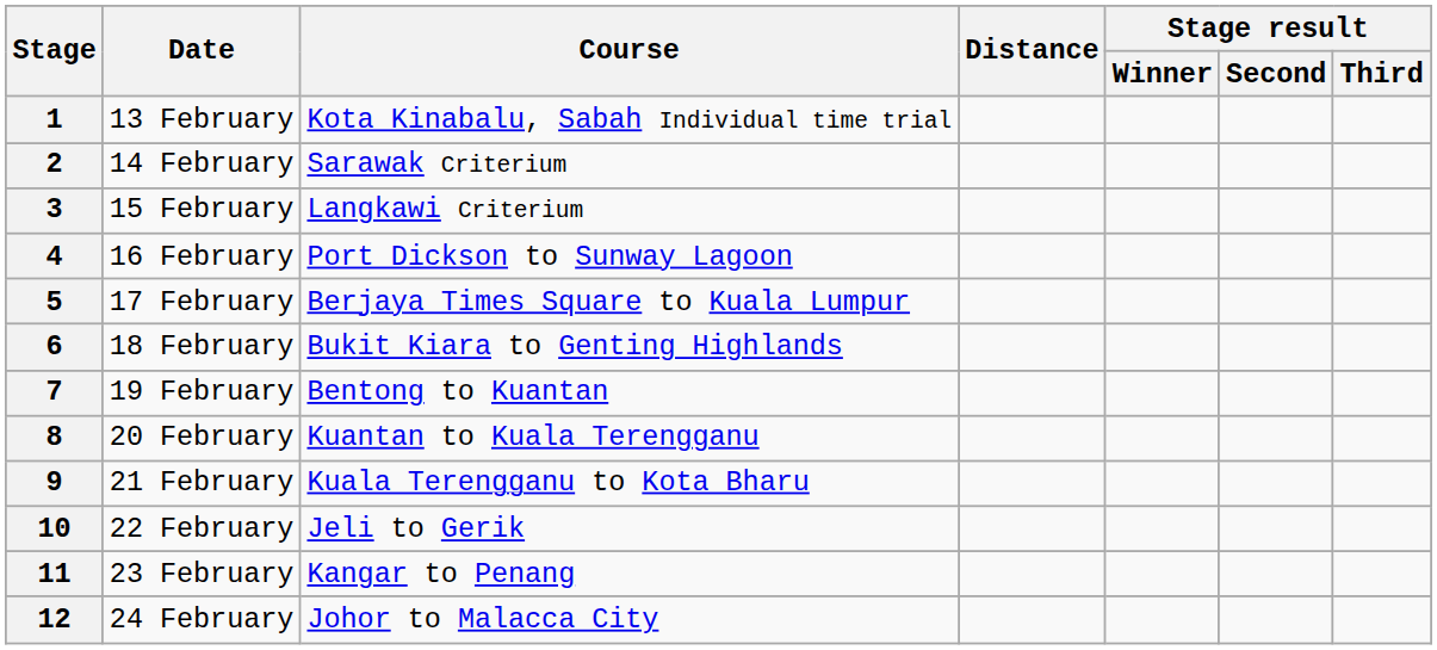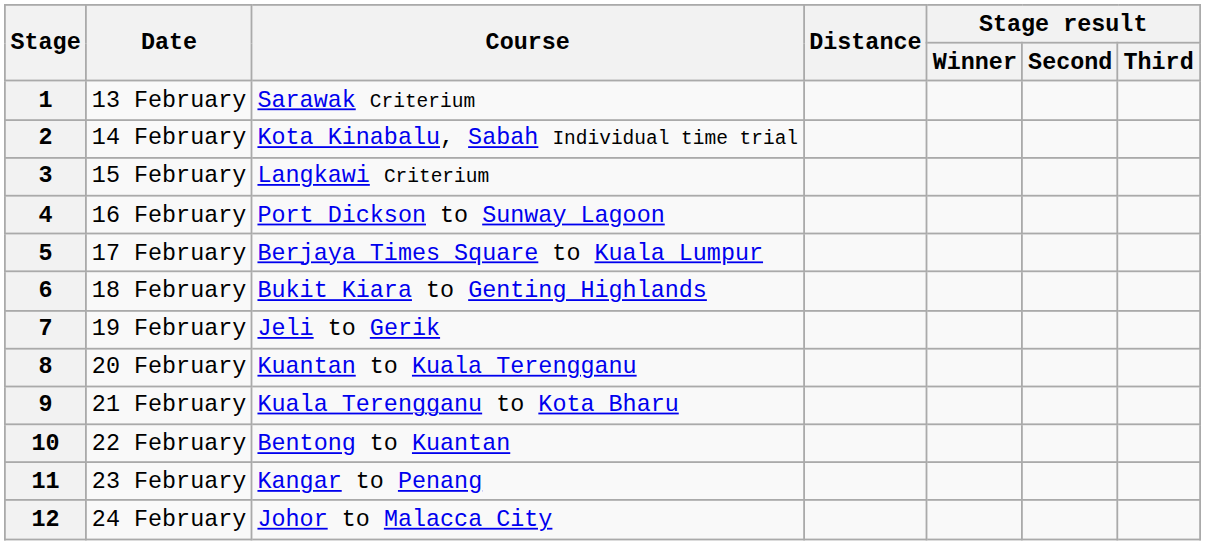 <table class=wikitable>
 <tr>
 <th rowspan=2>Stage</th>
 <th rowspan=2>Date</th>
 <th rowspan=2>Course</th>
 <th rowspan=2>Distance</th>
 <th colspan=3>Stage result</th>
 </tr>
 <tr>
 <th>Winner</th>
 <th>Second</th>
 <th>Third</th>
 </tr>
 <tr>
 <th>1</th>
 <td>13 February</td>
-<td><a href='#'>Kota Kinabalu</a>, <a href='#'>Sabah</a> <small>Individual time trial</small></td>
+<td><a href='#'>Sarawak</a> <small>Criterium</small></td>
 <td align=center></td>
 <td></td>
 <td></td>
 <td></td>
 </tr>
 <tr>
 <th>2</th>
 <td>14 February</td>
-<td><a href='#'>Sarawak</a> <small>Criterium</small></td>
+<td><a href='#'>Kota Kinabalu</a>, <a href='#'>Sabah</a> <small>Individual time trial</small></td>
 <td align=center></td>
 <td></td>
 <td></td>
 <td></td>
 </tr>
 <tr>
 <th>3</th>
 <td>15 February</td>
 <td><a href='#'>Langkawi</a> <small>Criterium</small></td>
 <td align=center></td>
 <td></td>
 <td></td>
 <td></td>
 </tr>
 <tr>
 <th>4</th>
 <td>16 February</td>
 <td><a href='#'>Port Dickson</a> to <a href='#'>Sunway Lagoon</a></td>
 <td align=center></td>
 <td></td>
 <td></td>
 <td></td>
 </tr>
 <tr>
 <th>5</th>
 <td>17 February</td>
 <td><a href='#'>Berjaya Times Square</a> to <a href='#'>Kuala Lumpur</a></td>
 <td align=center></td>
 <td></td>
 <td></td>
 <td></td>
 </tr>
 <tr>
 <th>6</th>
 <td>18 February</td>
 <td><a href='#'>Bukit Kiara</a> to <a href='#'>Genting Highlands</a></td>
 <td align=center></td>
 <td></td>
 <td></td>
 <td></td>
 </tr>
 <tr>
 <th>7</th>
 <td>19 February</td>
-<td><a href='#'>Bentong</a> to <a href='#'>Kuantan</a></td>
+<td><a href='#'>Jeli</a> to <a href='#'>Gerik</a></td>
 <td align=center></td>
 <td></td>
 <td></td>
 <td></td>
 </tr>
 <tr>
 <th>8</th>
 <td>20 February</td>
 <td><a href='#'>Kuantan</a> to <a href='#'>Kuala Terengganu</a></td>
 <td align=center></td>
 <td></td>
 <td></td>
 <td></td>
 </tr>
 <tr>
 <th>9</th>
 <td>21 February</td>
 <td><a href='#'>Kuala Terengganu</a> to <a href='#'>Kota Bharu</a></td>
 <td align=center></td>
 <td></td>
 <td></td>
 <td></td>
 </tr>
 <tr>
 <th>10</th>
 <td>22 February</td>
-<td><a href='#'>Jeli</a> to <a href='#'>Gerik</a></td>
+<td><a href='#'>Bentong</a> to <a href='#'>Kuantan</a></td>
 <td align=center></td>
 <td></td>
 <td></td>
 <td></td>
 </tr>
 <tr>
 <th>11</th>
 <td>23 February</td>
 <td><a href='#'>Kangar</a> to <a href='#'>Penang</a></td>
 <td align=center></td>
 <td></td>
 <td></td>
 <td></td>
 </tr>
 <tr>
 <th>12</th>
 <td>24 February</td>
 <td><a href='#'>Johor</a> to <a href='#'>Malacca City</a></td>
 <td align=center></td>
 <td></td>
 <td></td>
 <td></td>
 </tr>
 </table>
